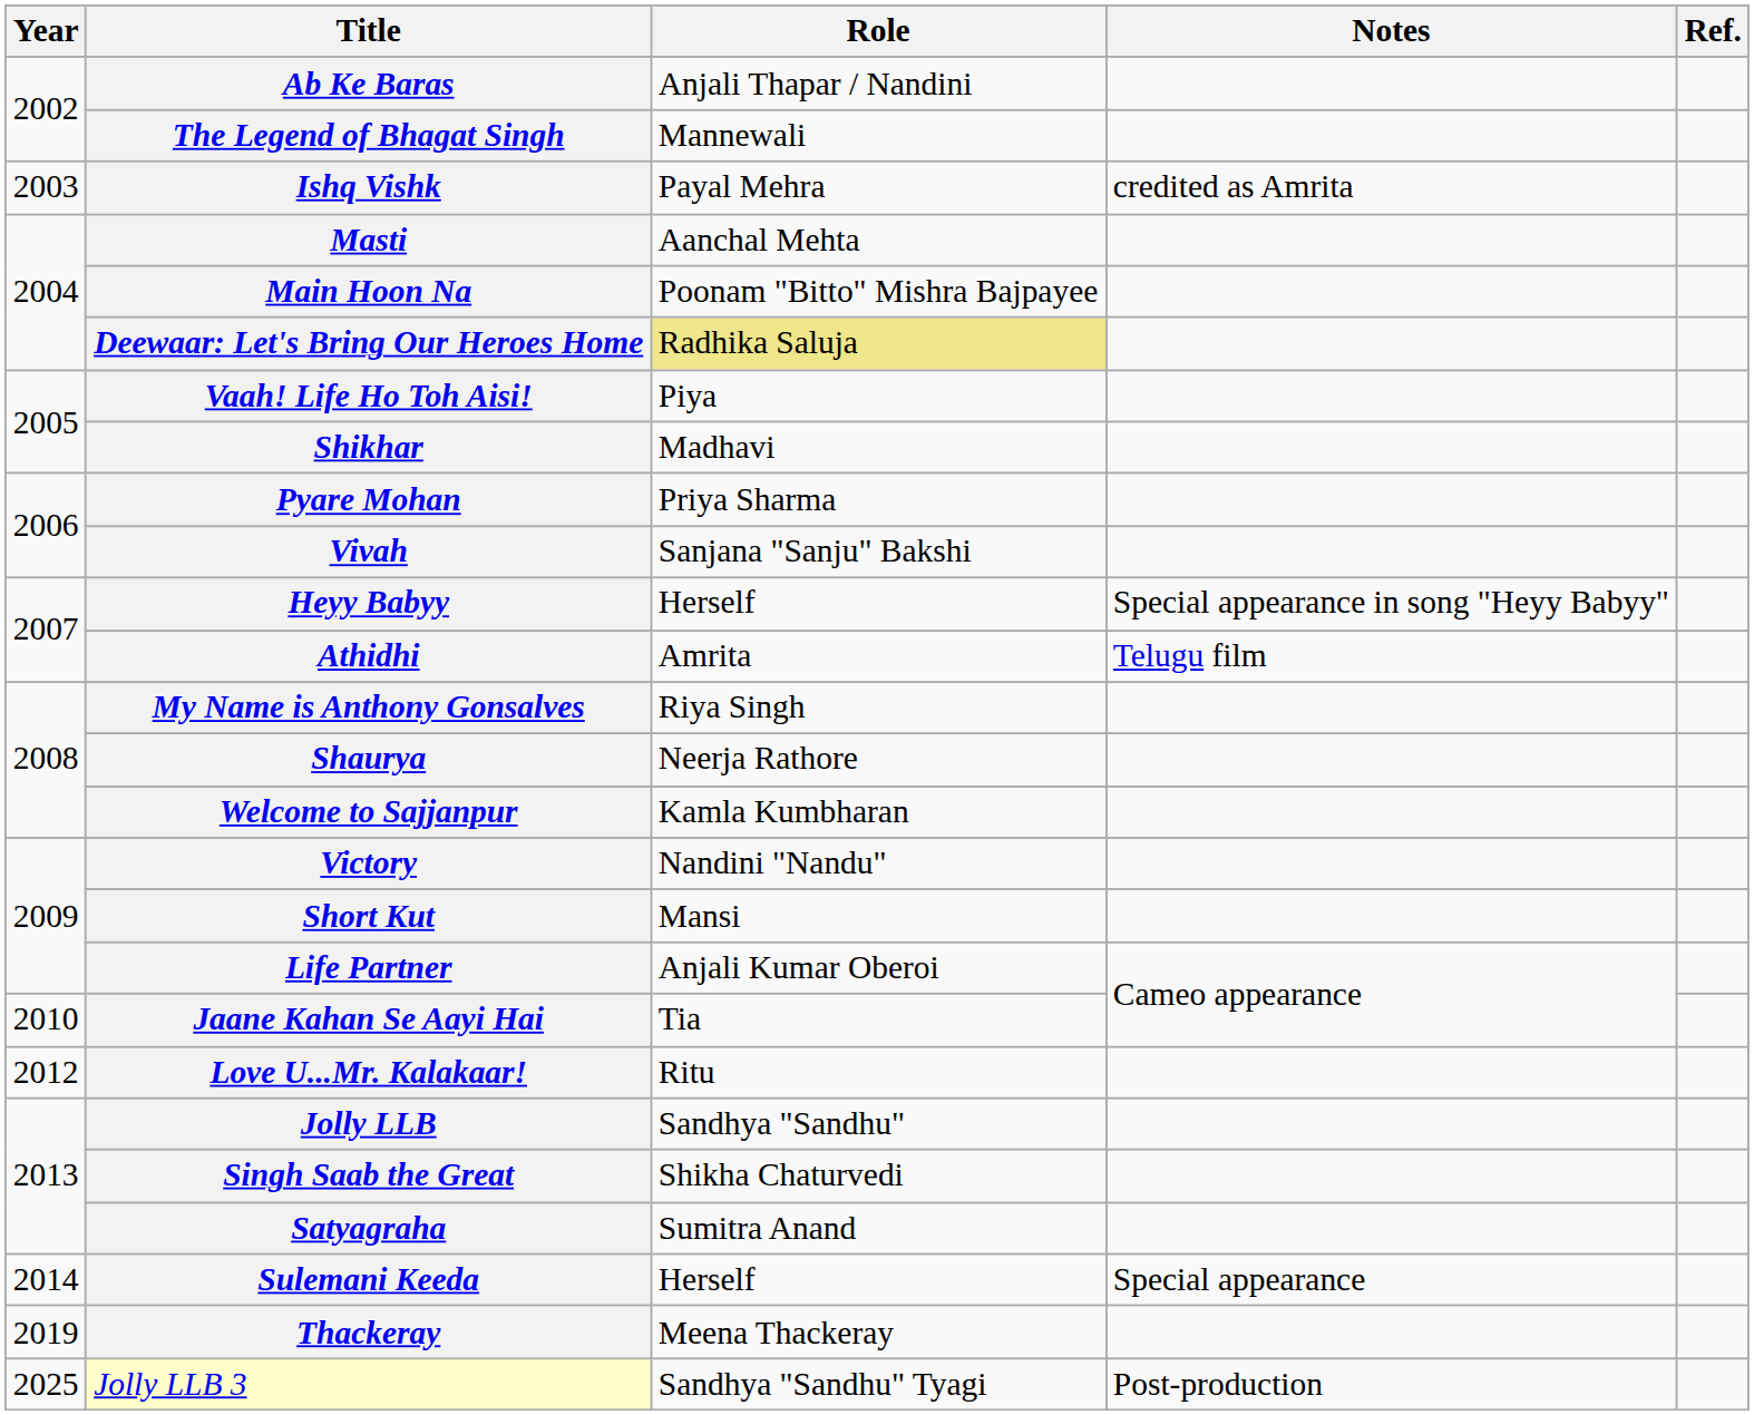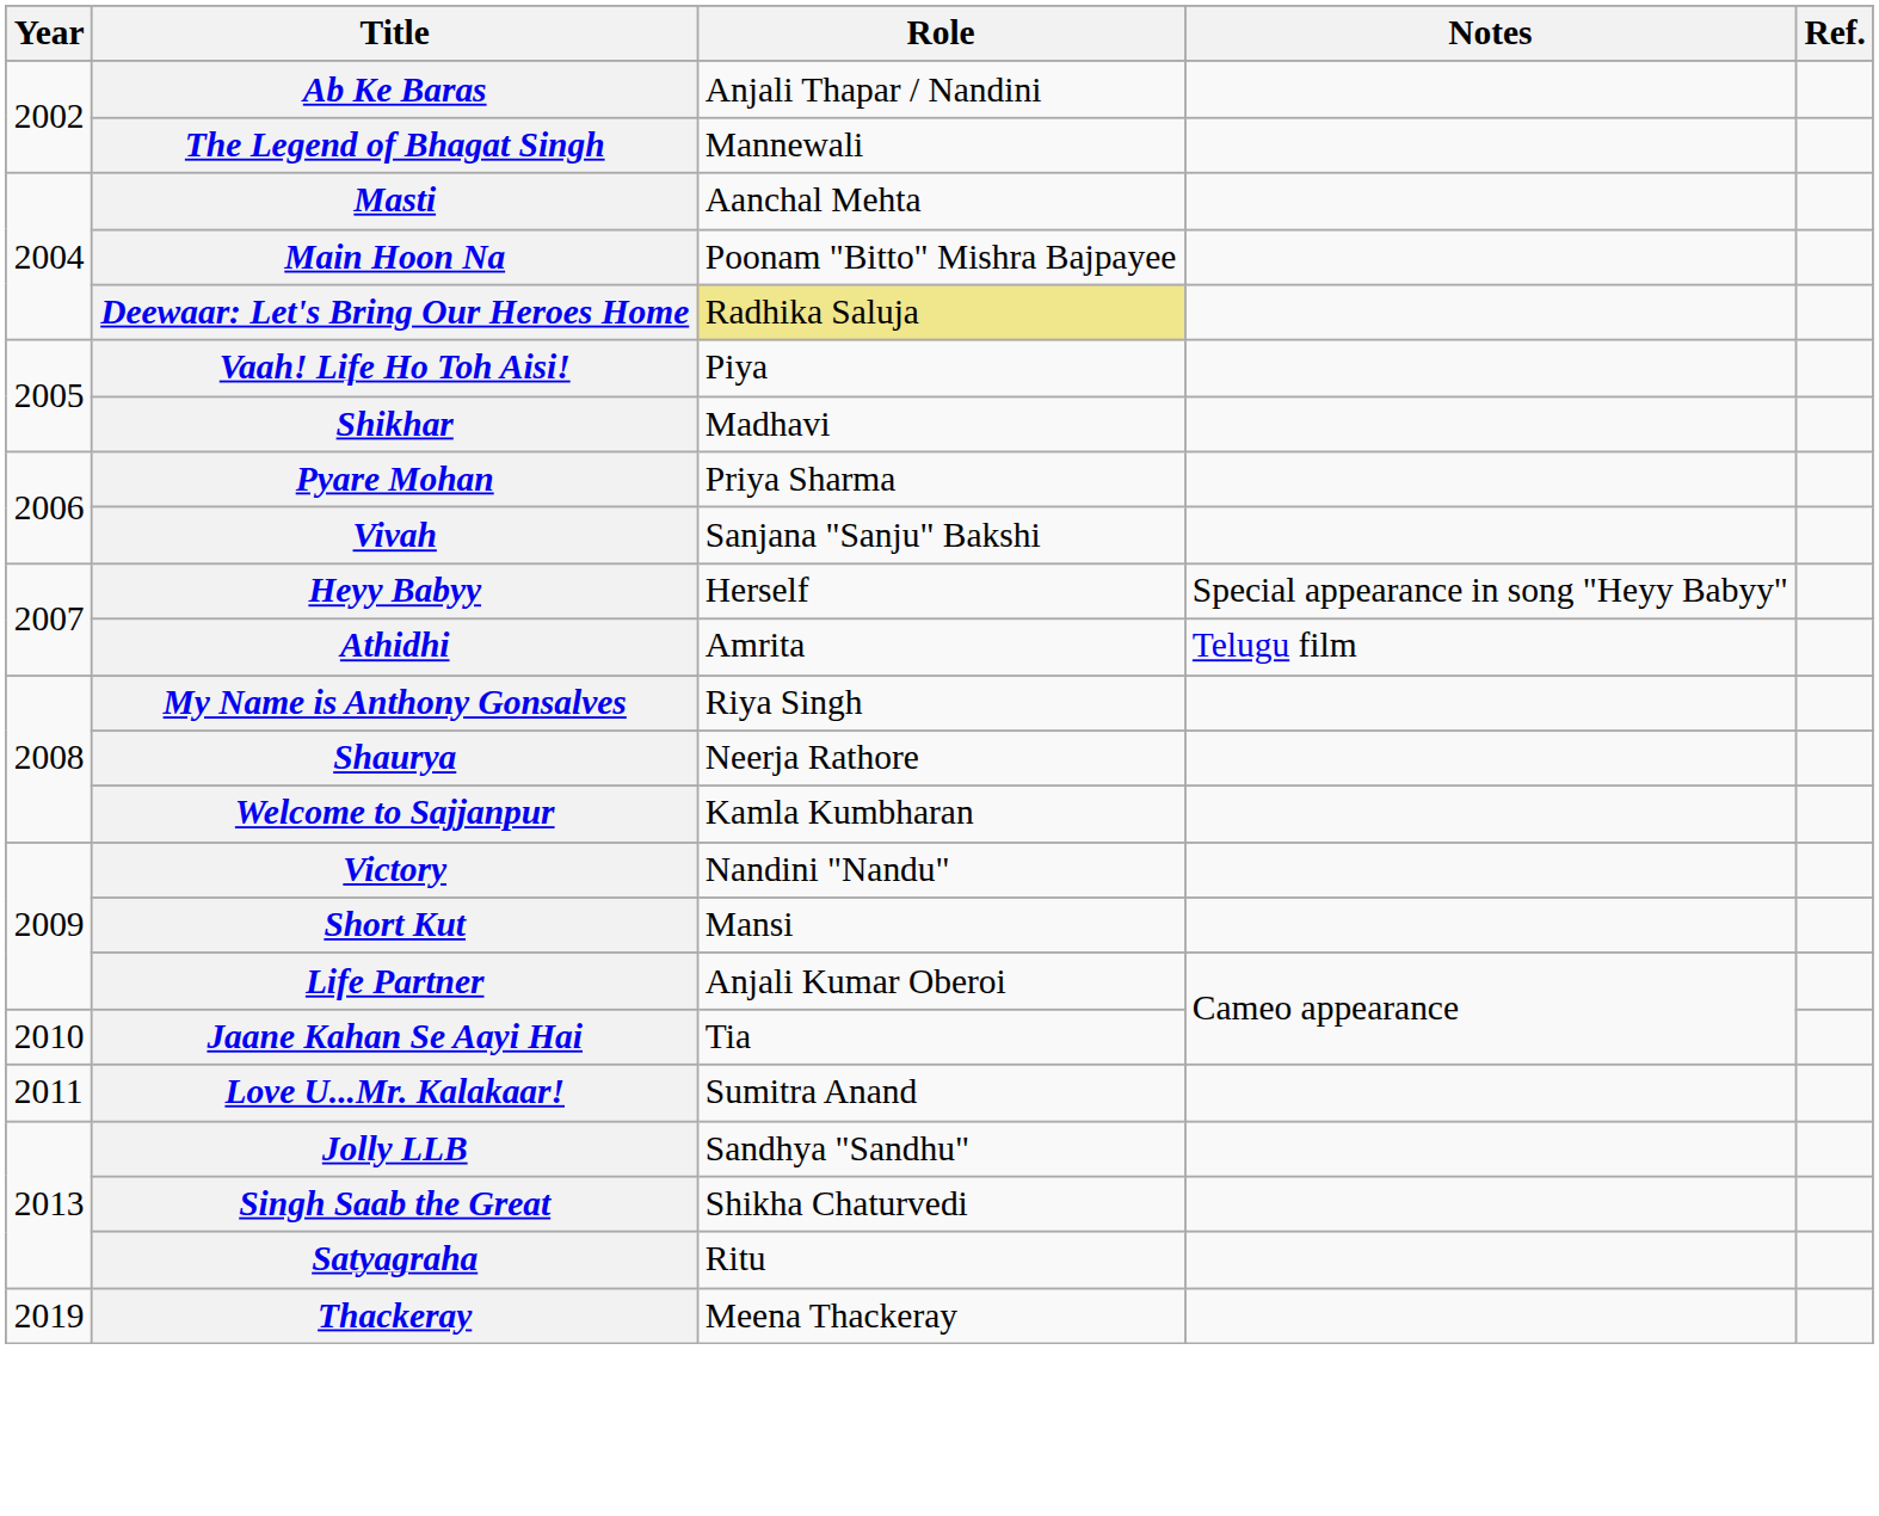 <table class="wikitable plainrowheaders sortable">
 <tr>
 <th scope="col">Year</th>
 <th scope="col">Title</th>
 <th scope="col">Role</th>
 <th scope="col" class="unsortable">Notes</th>
 <th scope="col" class="unsortable">Ref.</th>
 </tr>
 <tr>
 <td rowspan="2">2002</td>
 <th scope="row"><em><a href='#'>Ab Ke Baras</a></em></th>
 <td>Anjali Thapar / Nandini</td>
 <td></td>
 <td style="text-align:center;"></td>
 </tr>
 <tr>
 <th scope="row"><em><a href='#'>The Legend of Bhagat Singh</a></em></th>
 <td>Mannewali</td>
 <td></td>
-<td style="text-align:center;"></td>
-</tr>
-<tr>
-<td>2003</td>
-<th scope="row"><em><a href='#'>Ishq Vishk</a></em></th>
-<td>Payal Mehra</td>
-<td>credited as Amrita</td>
 <td style="text-align:center;"></td>
 </tr>
 <tr>
 <td rowspan="3">2004</td>
 <th scope="row"><em><a href='#'>Masti</a></em></th>
 <td>Aanchal Mehta</td>
 <td></td>
 <td style="text-align:center;"></td>
 </tr>
 <tr>
 <th scope="row"><em><a href='#'>Main Hoon Na</a></em></th>
 <td>Poonam "Bitto" Mishra Bajpayee</td>
 <td></td>
 <td style="text-align:center;"></td>
 </tr>
 <tr>
 <th scope="row"><em><a href='#'>Deewaar: Let's Bring Our Heroes Home</a></em></th>
 <td style="background: khaki;">Radhika Saluja</td>
 <td></td>
 <td style="text-align:center;"></td>
 </tr>
 <tr>
 <td rowspan="2">2005</td>
 <th scope="row"><em><a href='#'>Vaah! Life Ho Toh Aisi!</a></em></th>
 <td>Piya</td>
 <td></td>
 <td style="text-align:center;"></td>
 </tr>
 <tr>
 <th scope="row"><em><a href='#'>Shikhar</a></em></th>
 <td>Madhavi</td>
 <td></td>
 <td style="text-align:center;"></td>
 </tr>
 <tr>
 <td rowspan="2">2006</td>
 <th scope="row"><em><a href='#'>Pyare Mohan</a></em></th>
 <td>Priya Sharma</td>
 <td></td>
 <td style="text-align:center;"></td>
 </tr>
 <tr>
 <th scope="row"><em><a href='#'>Vivah</a></em></th>
 <td>Sanjana "Sanju" Bakshi</td>
 <td></td>
 <td style="text-align:center;"></td>
 </tr>
 <tr>
 <td rowspan="2">2007</td>
 <th scope="row"><em><a href='#'>Heyy Babyy</a></em></th>
 <td>Herself</td>
 <td>Special appearance in song "Heyy Babyy"</td>
 <td style="text-align:center;"></td>
 </tr>
 <tr>
 <th scope="row"><em><a href='#'>Athidhi</a></em></th>
 <td>Amrita</td>
 <td><a href='#'>Telugu</a> film</td>
 <td style="text-align:center;"></td>
 </tr>
 <tr>
 <td rowspan="3">2008</td>
 <th scope="row"><em><a href='#'>My Name is Anthony Gonsalves</a></em></th>
 <td>Riya Singh</td>
 <td></td>
 <td style="text-align:center;"></td>
 </tr>
 <tr>
 <th scope="row"><em><a href='#'>Shaurya</a></em></th>
 <td>Neerja Rathore</td>
 <td></td>
 <td style="text-align:center;"></td>
 </tr>
 <tr>
 <th scope="row"><em><a href='#'>Welcome to Sajjanpur</a></em></th>
 <td>Kamla Kumbharan</td>
 <td></td>
 <td style="text-align:center;"></td>
 </tr>
 <tr>
 <td rowspan="3">2009</td>
 <th scope="row"><em><a href='#'>Victory</a></em></th>
 <td>Nandini "Nandu"</td>
 <td></td>
 <td style="text-align:center;"></td>
 </tr>
 <tr>
 <th scope="row"><em><a href='#'>Short Kut</a></em></th>
 <td>Mansi</td>
 <td></td>
 <td style="text-align:center;"></td>
 </tr>
 <tr>
 <th scope="row"><em><a href='#'>Life Partner</a></em></th>
 <td>Anjali Kumar Oberoi</td>
 <td rowspan="2">Cameo appearance</td>
 <td style="text-align:center;"></td>
 </tr>
 <tr>
 <td>2010</td>
 <th scope="row"><em><a href='#'>Jaane Kahan Se Aayi Hai</a></em></th>
 <td>Tia</td>
 <td style="text-align:center;"></td>
 </tr>
 <tr>
-<td>2012</td>
+<td>2011</td>
 <th scope="row"><em><a href='#'>Love U...Mr. Kalakaar!</a></em></th>
-<td>Ritu</td>
+<td>Sumitra Anand</td>
 <td></td>
 <td style="text-align:center;"></td>
 </tr>
 <tr>
 <td rowspan="3">2013</td>
 <th scope="row"><em><a href='#'>Jolly LLB</a></em></th>
 <td>Sandhya "Sandhu"</td>
 <td></td>
 <td style="text-align:center;"></td>
 </tr>
 <tr>
 <th scope="row"><em><a href='#'>Singh Saab the Great</a></em></th>
 <td>Shikha Chaturvedi</td>
 <td></td>
 <td style="text-align:center;"></td>
 </tr>
 <tr>
 <th scope="row"><em><a href='#'>Satyagraha</a></em></th>
-<td>Sumitra Anand</td>
+<td>Ritu</td>
 <td></td>
-<td style="text-align:center;"></td>
-</tr>
-<tr>
-<td>2014</td>
-<th scope="row"><em><a href='#'>Sulemani Keeda</a></em></th>
-<td>Herself</td>
-<td>Special appearance</td>
 <td style="text-align:center;"></td>
 </tr>
 <tr>
 <td>2019</td>
 <th scope="row"><em><a href='#'>Thackeray</a></em></th>
 <td>Meena Thackeray</td>
 <td></td>
 <td style="text-align:center;"></td>
 </tr>
-<tr>
-<td>2025</td>
-<td style="background:#FFFFCC;"><em><a href='#'>Jolly LLB 3</a></em></td>
-<td>Sandhya "Sandhu" Tyagi</td>
-<td>Post-production</td>
-<td></td>
-</tr>
 </table>
